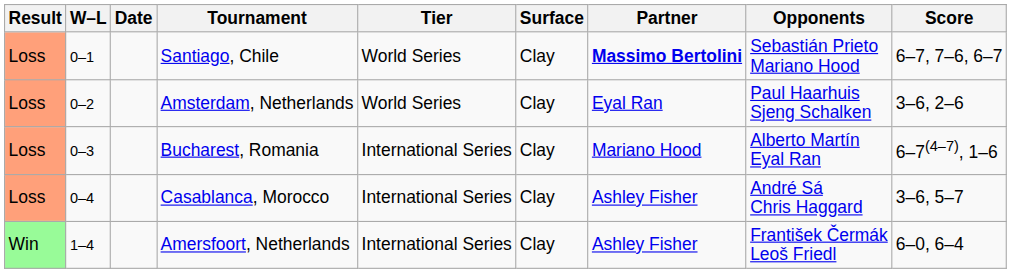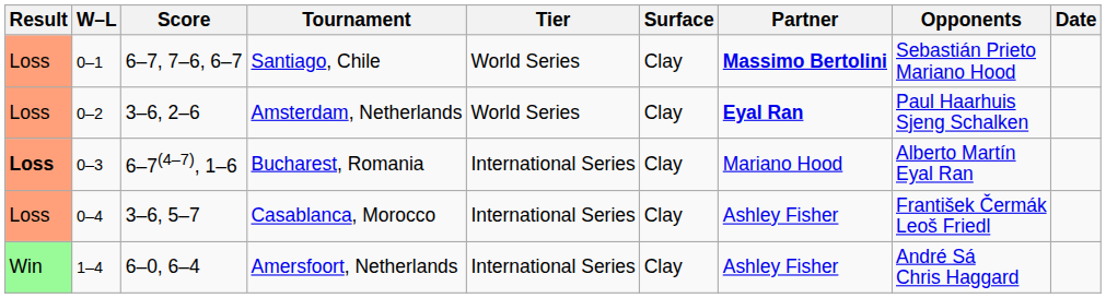 <table class="sortable wikitable">
 <tr>
 <th>Result</th>
 <th class="unsortable">W–L</th>
-<th>Date</th>
+<th class="unsortable">Score</th>
 <th>Tournament</th>
 <th>Tier</th>
 <th>Surface</th>
 <th>Partner</th>
 <th>Opponents</th>
-<th class="unsortable">Score</th>
+<th>Date</th>
 </tr>
 <tr>
 <td style="background:#ffa07a;">Loss</td>
 <td><small>0–1</small></td>
-<td><a href='#'></a></td>
+<td>6–7, 7–6, 6–7</td>
 <td><a href='#'>Santiago</a>, Chile</td>
 <td>World Series</td>
 <td>Clay</td>
 <td><strong> <a href='#'>Massimo Bertolini</a></strong></td>
 <td> <a href='#'>Sebastián Prieto</a> <br>  <a href='#'>Mariano Hood</a></td>
-<td>6–7, 7–6, 6–7</td>
+<td><a href='#'></a></td>
 </tr>
 <tr>
 <td style="background:#ffa07a;">Loss</td>
 <td><small>0–2</small></td>
-<td><a href='#'></a></td>
+<td>3–6, 2–6</td>
 <td><a href='#'>Amsterdam</a>, Netherlands</td>
 <td>World Series</td>
 <td>Clay</td>
-<td> <a href='#'>Eyal Ran</a></td>
+<td><strong> <a href='#'>Eyal Ran</a></strong></td>
 <td> <a href='#'>Paul Haarhuis</a> <br>  <a href='#'>Sjeng Schalken</a></td>
-<td>3–6, 2–6</td>
+<td><a href='#'></a></td>
 </tr>
 <tr>
-<td style="background:#ffa07a;">Loss</td>
+<td style="background:#ffa07a;"><strong>Loss</strong></td>
 <td><small>0–3</small></td>
-<td><a href='#'></a></td>
+<td>6–7<sup>(4–7)</sup>, 1–6</td>
 <td><a href='#'>Bucharest</a>, Romania</td>
 <td>International Series</td>
 <td>Clay</td>
 <td> <a href='#'>Mariano Hood</a></td>
 <td> <a href='#'>Alberto Martín</a> <br>  <a href='#'>Eyal Ran</a></td>
-<td>6–7<sup>(4–7)</sup>, 1–6</td>
+<td><a href='#'></a></td>
 </tr>
 <tr>
 <td style="background:#ffa07a;">Loss</td>
 <td><small>0–4</small></td>
-<td><a href='#'></a></td>
+<td>3–6, 5–7</td>
 <td><a href='#'>Casablanca</a>, Morocco</td>
 <td>International Series</td>
 <td>Clay</td>
 <td> <a href='#'>Ashley Fisher</a></td>
-<td> <a href='#'>André Sá</a> <br>  <a href='#'>Chris Haggard</a></td>
-<td>3–6, 5–7</td>
+<td> <a href='#'>František Čermák</a> <br>  <a href='#'>Leoš Friedl</a></td>
+<td><a href='#'></a></td>
 </tr>
 <tr>
 <td style="background:#98fb98;">Win</td>
 <td><small>1–4</small></td>
-<td><a href='#'></a></td>
+<td>6–0, 6–4</td>
 <td><a href='#'>Amersfoort</a>, Netherlands</td>
 <td>International Series</td>
 <td>Clay</td>
 <td> <a href='#'>Ashley Fisher</a></td>
-<td> <a href='#'>František Čermák</a> <br>  <a href='#'>Leoš Friedl</a></td>
-<td>6–0, 6–4</td>
+<td> <a href='#'>André Sá</a> <br>  <a href='#'>Chris Haggard</a></td>
+<td><a href='#'></a></td>
 </tr>
 </table>
